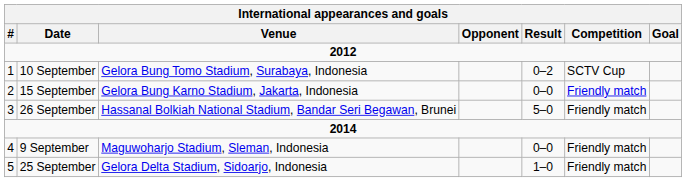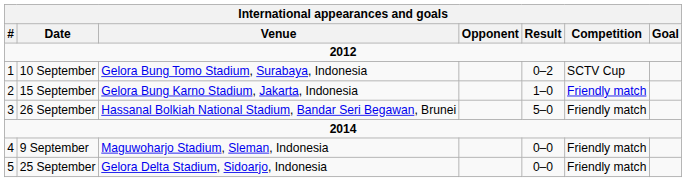 <table class="wikitable collapsed" style="font-size:90%">
 <tr>
 <th colspan="7"><strong>International appearances and goals</strong></th>
 </tr>
 <tr>
 <th>#</th>
 <th>Date</th>
 <th>Venue</th>
 <th>Opponent</th>
 <th>Result</th>
 <th>Competition</th>
 <th>Goal</th>
 </tr>
 <tr>
 <td colspan=7 align=center><strong>2012</strong></td>
 </tr>
 <tr>
 <td align=center>1</td>
 <td>10 September</td>
 <td><a href='#'>Gelora Bung Tomo Stadium</a>, <a href='#'>Surabaya</a>, Indonesia</td>
 <td></td>
 <td align=center>0–2</td>
 <td>SCTV Cup</td>
 <td></td>
 </tr>
 <tr>
 <td align=center>2</td>
 <td>15 September</td>
 <td><a href='#'>Gelora Bung Karno Stadium</a>, <a href='#'>Jakarta</a>, Indonesia</td>
 <td></td>
-<td align=center>0–0</td>
+<td align=center>1–0</td>
 <td><a href='#'>Friendly match</a></td>
 <td></td>
 </tr>
 <tr>
 <td align=center>3</td>
 <td>26 September</td>
 <td><a href='#'>Hassanal Bolkiah National Stadium</a>, <a href='#'>Bandar Seri Begawan</a>, Brunei</td>
 <td></td>
 <td align=center>5–0</td>
 <td>Friendly match</td>
 <td></td>
 </tr>
 <tr>
 <td colspan=7 align=center><strong>2014</strong></td>
 </tr>
 <tr>
 <td align=center>4</td>
 <td>9 September</td>
 <td><a href='#'>Maguwoharjo Stadium</a>, <a href='#'>Sleman</a>, Indonesia</td>
 <td></td>
 <td align=center>0–0</td>
 <td>Friendly match</td>
 <td></td>
 </tr>
 <tr>
 <td align=center>5</td>
 <td>25 September</td>
 <td><a href='#'>Gelora Delta Stadium</a>, <a href='#'>Sidoarjo</a>, Indonesia</td>
 <td></td>
-<td align=center>1–0</td>
+<td align=center>0–0</td>
 <td>Friendly match</td>
 <td></td>
 </tr>
 </table>
